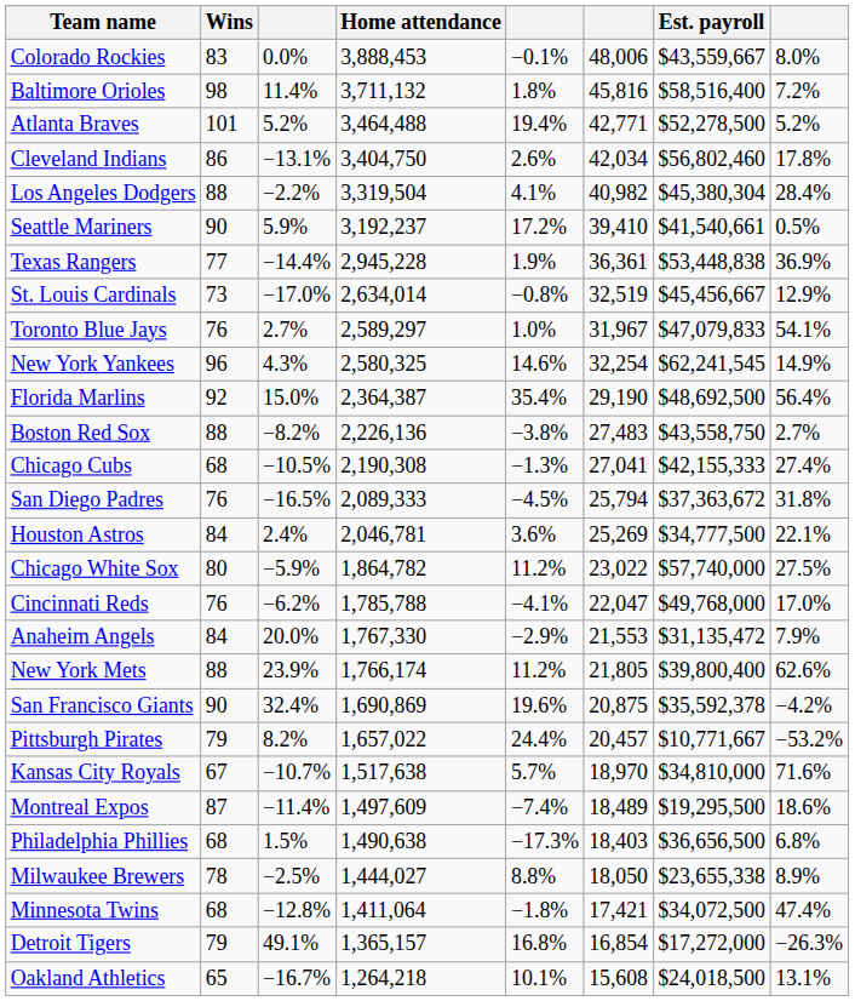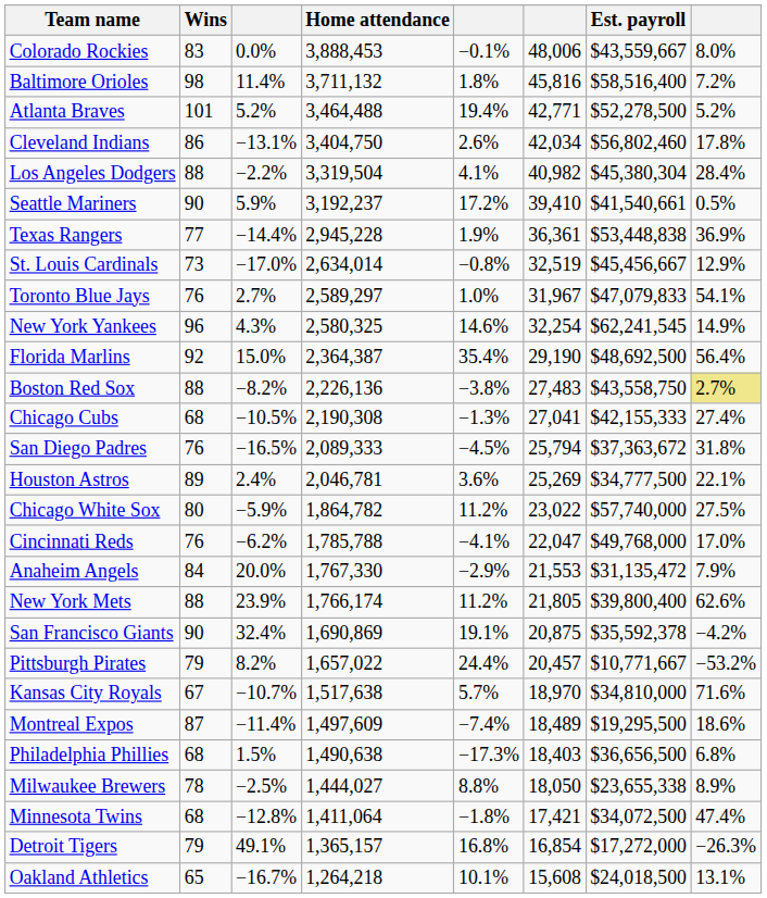 <table class="wikitable sortable">
 <tr style="text-align:center; font-size:larger;">
 </tr>
 <tr>
 <th>Team name</th>
 <th>Wins</th>
 <th></th>
 <th>Home attendance</th>
 <th></th>
 <th></th>
 <th>Est. payroll</th>
 <th></th>
 </tr>
 <tr>
 <td><a href='#'>Colorado Rockies</a></td>
 <td>83</td>
 <td>0.0%</td>
 <td>3,888,453</td>
 <td>−0.1%</td>
 <td>48,006</td>
 <td>$43,559,667</td>
 <td>8.0%</td>
 </tr>
 <tr>
 <td><a href='#'>Baltimore Orioles</a></td>
 <td>98</td>
 <td>11.4%</td>
 <td>3,711,132</td>
 <td>1.8%</td>
 <td>45,816</td>
 <td>$58,516,400</td>
 <td>7.2%</td>
 </tr>
 <tr>
 <td><a href='#'>Atlanta Braves</a></td>
 <td>101</td>
 <td>5.2%</td>
 <td>3,464,488</td>
 <td>19.4%</td>
 <td>42,771</td>
 <td>$52,278,500</td>
 <td>5.2%</td>
 </tr>
 <tr>
 <td><a href='#'>Cleveland Indians</a></td>
 <td>86</td>
 <td>−13.1%</td>
 <td>3,404,750</td>
 <td>2.6%</td>
 <td>42,034</td>
 <td>$56,802,460</td>
 <td>17.8%</td>
 </tr>
 <tr>
 <td><a href='#'>Los Angeles Dodgers</a></td>
 <td>88</td>
 <td>−2.2%</td>
 <td>3,319,504</td>
 <td>4.1%</td>
 <td>40,982</td>
 <td>$45,380,304</td>
 <td>28.4%</td>
 </tr>
 <tr>
 <td><a href='#'>Seattle Mariners</a></td>
 <td>90</td>
 <td>5.9%</td>
 <td>3,192,237</td>
 <td>17.2%</td>
 <td>39,410</td>
 <td>$41,540,661</td>
 <td>0.5%</td>
 </tr>
 <tr>
 <td><a href='#'>Texas Rangers</a></td>
 <td>77</td>
 <td>−14.4%</td>
 <td>2,945,228</td>
 <td>1.9%</td>
 <td>36,361</td>
 <td>$53,448,838</td>
 <td>36.9%</td>
 </tr>
 <tr>
 <td><a href='#'>St. Louis Cardinals</a></td>
 <td>73</td>
 <td>−17.0%</td>
 <td>2,634,014</td>
 <td>−0.8%</td>
 <td>32,519</td>
 <td>$45,456,667</td>
 <td>12.9%</td>
 </tr>
 <tr>
 <td><a href='#'>Toronto Blue Jays</a></td>
 <td>76</td>
 <td>2.7%</td>
 <td>2,589,297</td>
 <td>1.0%</td>
 <td>31,967</td>
 <td>$47,079,833</td>
 <td>54.1%</td>
 </tr>
 <tr>
 <td><a href='#'>New York Yankees</a></td>
 <td>96</td>
 <td>4.3%</td>
 <td>2,580,325</td>
 <td>14.6%</td>
 <td>32,254</td>
 <td>$62,241,545</td>
 <td>14.9%</td>
 </tr>
 <tr>
 <td><a href='#'>Florida Marlins</a></td>
 <td>92</td>
 <td>15.0%</td>
 <td>2,364,387</td>
 <td>35.4%</td>
 <td>29,190</td>
 <td>$48,692,500</td>
 <td>56.4%</td>
 </tr>
 <tr>
 <td><a href='#'>Boston Red Sox</a></td>
 <td>88</td>
 <td>−8.2%</td>
 <td>2,226,136</td>
 <td>−3.8%</td>
 <td>27,483</td>
 <td>$43,558,750</td>
-<td>2.7%</td>
+<td style="background: khaki;">2.7%</td>
 </tr>
 <tr>
 <td><a href='#'>Chicago Cubs</a></td>
 <td>68</td>
 <td>−10.5%</td>
 <td>2,190,308</td>
 <td>−1.3%</td>
 <td>27,041</td>
 <td>$42,155,333</td>
 <td>27.4%</td>
 </tr>
 <tr>
 <td><a href='#'>San Diego Padres</a></td>
 <td>76</td>
 <td>−16.5%</td>
 <td>2,089,333</td>
 <td>−4.5%</td>
 <td>25,794</td>
 <td>$37,363,672</td>
 <td>31.8%</td>
 </tr>
 <tr>
 <td><a href='#'>Houston Astros</a></td>
-<td>84</td>
+<td>89</td>
 <td>2.4%</td>
 <td>2,046,781</td>
 <td>3.6%</td>
 <td>25,269</td>
 <td>$34,777,500</td>
 <td>22.1%</td>
 </tr>
 <tr>
 <td><a href='#'>Chicago White Sox</a></td>
 <td>80</td>
 <td>−5.9%</td>
 <td>1,864,782</td>
 <td>11.2%</td>
 <td>23,022</td>
 <td>$57,740,000</td>
 <td>27.5%</td>
 </tr>
 <tr>
 <td><a href='#'>Cincinnati Reds</a></td>
 <td>76</td>
 <td>−6.2%</td>
 <td>1,785,788</td>
 <td>−4.1%</td>
 <td>22,047</td>
 <td>$49,768,000</td>
 <td>17.0%</td>
 </tr>
 <tr>
 <td><a href='#'>Anaheim Angels</a></td>
 <td>84</td>
 <td>20.0%</td>
 <td>1,767,330</td>
 <td>−2.9%</td>
 <td>21,553</td>
 <td>$31,135,472</td>
 <td>7.9%</td>
 </tr>
 <tr>
 <td><a href='#'>New York Mets</a></td>
 <td>88</td>
 <td>23.9%</td>
 <td>1,766,174</td>
 <td>11.2%</td>
 <td>21,805</td>
 <td>$39,800,400</td>
 <td>62.6%</td>
 </tr>
 <tr>
 <td><a href='#'>San Francisco Giants</a></td>
 <td>90</td>
 <td>32.4%</td>
 <td>1,690,869</td>
-<td>19.6%</td>
+<td>19.1%</td>
 <td>20,875</td>
 <td>$35,592,378</td>
 <td>−4.2%</td>
 </tr>
 <tr>
 <td><a href='#'>Pittsburgh Pirates</a></td>
 <td>79</td>
 <td>8.2%</td>
 <td>1,657,022</td>
 <td>24.4%</td>
 <td>20,457</td>
 <td>$10,771,667</td>
 <td>−53.2%</td>
 </tr>
 <tr>
 <td><a href='#'>Kansas City Royals</a></td>
 <td>67</td>
 <td>−10.7%</td>
 <td>1,517,638</td>
 <td>5.7%</td>
 <td>18,970</td>
 <td>$34,810,000</td>
 <td>71.6%</td>
 </tr>
 <tr>
 <td><a href='#'>Montreal Expos</a></td>
 <td>87</td>
 <td>−11.4%</td>
 <td>1,497,609</td>
 <td>−7.4%</td>
 <td>18,489</td>
 <td>$19,295,500</td>
 <td>18.6%</td>
 </tr>
 <tr>
 <td><a href='#'>Philadelphia Phillies</a></td>
 <td>68</td>
 <td>1.5%</td>
 <td>1,490,638</td>
 <td>−17.3%</td>
 <td>18,403</td>
 <td>$36,656,500</td>
 <td>6.8%</td>
 </tr>
 <tr>
 <td><a href='#'>Milwaukee Brewers</a></td>
 <td>78</td>
 <td>−2.5%</td>
 <td>1,444,027</td>
 <td>8.8%</td>
 <td>18,050</td>
 <td>$23,655,338</td>
 <td>8.9%</td>
 </tr>
 <tr>
 <td><a href='#'>Minnesota Twins</a></td>
 <td>68</td>
 <td>−12.8%</td>
 <td>1,411,064</td>
 <td>−1.8%</td>
 <td>17,421</td>
 <td>$34,072,500</td>
 <td>47.4%</td>
 </tr>
 <tr>
 <td><a href='#'>Detroit Tigers</a></td>
 <td>79</td>
 <td>49.1%</td>
 <td>1,365,157</td>
 <td>16.8%</td>
 <td>16,854</td>
 <td>$17,272,000</td>
 <td>−26.3%</td>
 </tr>
 <tr>
 <td><a href='#'>Oakland Athletics</a></td>
 <td>65</td>
 <td>−16.7%</td>
 <td>1,264,218</td>
 <td>10.1%</td>
 <td>15,608</td>
 <td>$24,018,500</td>
 <td>13.1%</td>
 </tr>
 </table>
